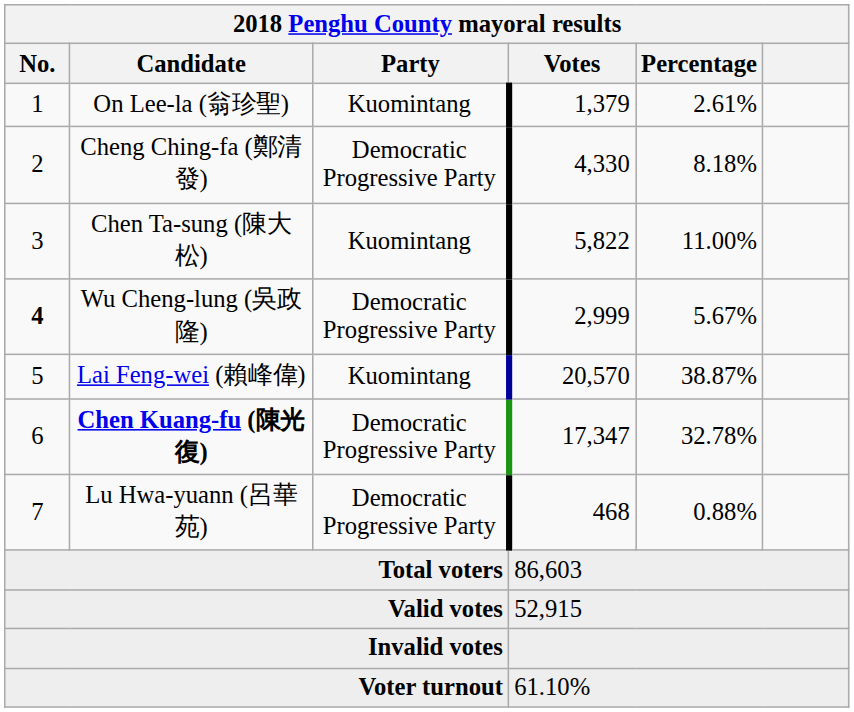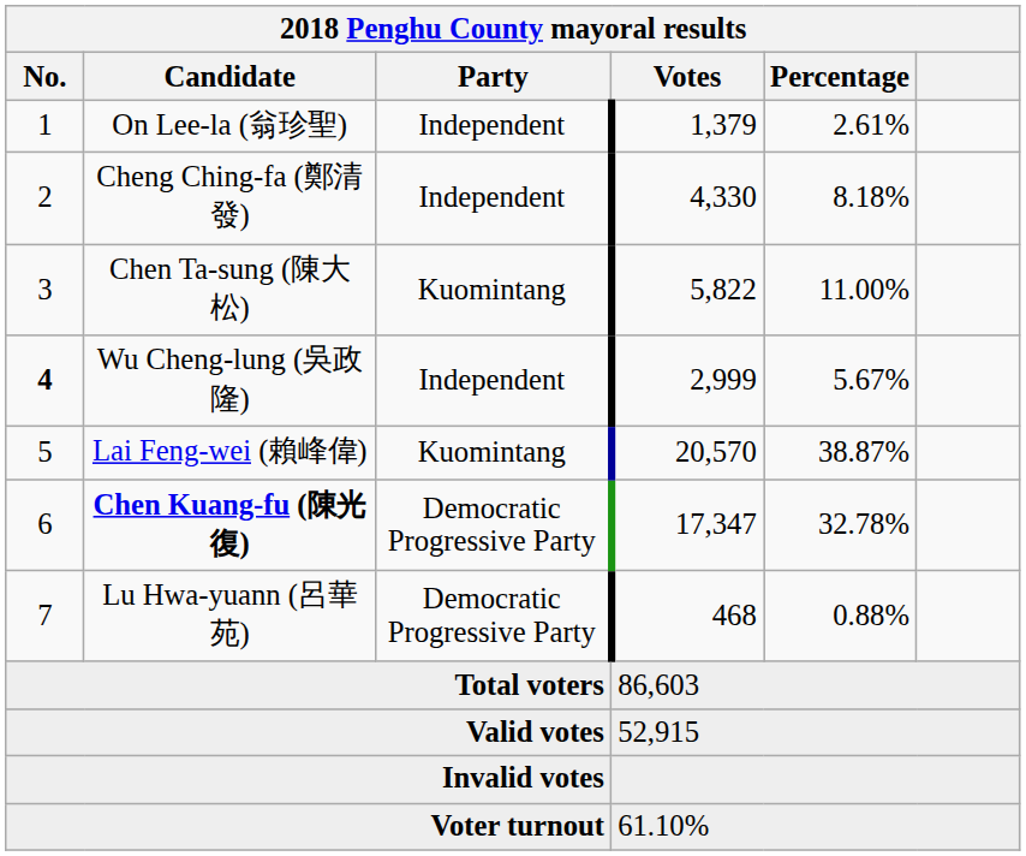 <table class="wikitable collapsible" style="text-align:center">
 <tr>
 <th colspan="6">2018 <a href='#'>Penghu County</a> mayoral results</th>
 </tr>
 <tr>
 <th width=35>No.</th>
 <th width=150>Candidate</th>
 <th width=120>Party</th>
 <th width=75>Votes</th>
 <th width=75>Percentage</th>
 <th width=49></th>
 </tr>
 <tr>
 <td>1</td>
 <td>On Lee-la (翁珍聖)</td>
-<td> Kuomintang</td>
+<td> Independent</td>
 <td style="border-left:4px solid #000000;" align="right">1,379</td>
 <td align="right">2.61%</td>
 <td align="center"></td>
 </tr>
 <tr>
 <td>2</td>
 <td>Cheng Ching-fa (鄭清發)</td>
-<td> Democratic Progressive Party</td>
+<td> Independent</td>
 <td style="border-left:4px solid #000000;" align="right">4,330</td>
 <td align="right">8.18%</td>
 <td align="center"></td>
 </tr>
 <tr>
 <td>3</td>
 <td>Chen Ta-sung (陳大松)</td>
 <td> Kuomintang</td>
 <td style="border-left:4px solid #000000;" align="right">5,822</td>
 <td align="right">11.00%</td>
 <td align="center"></td>
 </tr>
 <tr>
 <td><strong>4</strong></td>
 <td>Wu Cheng-lung (吳政隆)</td>
-<td> Democratic Progressive Party</td>
+<td> Independent</td>
 <td style="border-left:4px solid #000000;" align="right">2,999</td>
 <td align="right">5.67%</td>
 <td align="center"></td>
 </tr>
 <tr>
 <td>5</td>
 <td><a href='#'>Lai Feng-wei</a> (賴峰偉)</td>
 <td> Kuomintang</td>
 <td style="border-left:4px solid #000099;" align="right">20,570</td>
 <td align="right">38.87%</td>
 <td align="center"></td>
 </tr>
 <tr>
 <td>6</td>
 <td><strong><a href='#'>Chen Kuang-fu</a> (陳光復)</strong></td>
 <td> Democratic Progressive Party</td>
 <td style="border-left:4px solid #1B9413;" align="right">17,347</td>
 <td align="right">32.78%</td>
 <td align="center"></td>
 </tr>
 <tr>
 <td>7</td>
 <td>Lu Hwa-yuann (呂華苑)</td>
 <td> Democratic Progressive Party</td>
 <td style="border-left:4px solid #000000;" align="right">468</td>
 <td align="right">0.88%</td>
 <td align="center"></td>
 </tr>
 <tr bgcolor=EEEEEE>
 <td colspan="3" align="right"><strong>Total voters</strong></td>
 <td colspan="3" align="left">86,603</td>
 </tr>
 <tr bgcolor=EEEEEE>
 <td colspan="3" align="right"><strong>Valid votes</strong></td>
 <td colspan="3" align="left">52,915</td>
 </tr>
 <tr bgcolor=EEEEEE>
 <td colspan="3" align="right"><strong>Invalid votes</strong></td>
 <td colspan="3" align="left"></td>
 </tr>
 <tr bgcolor=EEEEEE>
 <td colspan="3" align="right"><strong>Voter turnout</strong></td>
 <td colspan="3" align="left">61.10%</td>
 </tr>
 </table>
